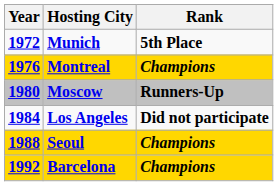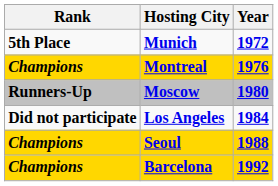 <table class="wikitable" style="text-align: center;">
 <tr>
+<th>Rank</th>
+<th>Hosting City</th>
 <th>Year</th>
-<th>Hosting City</th>
-<th>Rank</th>
 </tr>
 <tr>
+<td align=left><strong>5th Place</strong></td>
+<td align=left> <strong><a href='#'>Munich</a></strong></td>
 <td><strong><a href='#'>1972</a></strong></td>
-<td align=left> <strong><a href='#'>Munich</a></strong></td>
-<td align=left><strong>5th Place</strong></td>
 </tr>
 <tr bgcolor=gold>
+<td align=left><strong><em>Champions</em></strong></td>
+<td align=left> <strong><a href='#'>Montreal</a></strong></td>
 <td><strong><a href='#'>1976</a></strong></td>
-<td align=left> <strong><a href='#'>Montreal</a></strong></td>
-<td align=left><strong><em>Champions</em></strong></td>
 </tr>
 <tr bgcolor=silver>
+<td align=left><strong>Runners-Up</strong></td>
+<td align=left> <strong><a href='#'>Moscow</a></strong></td>
 <td><strong><a href='#'>1980</a></strong></td>
-<td align=left> <strong><a href='#'>Moscow</a></strong></td>
-<td align=left><strong>Runners-Up</strong></td>
 </tr>
 <tr>
+<td align=left><strong>Did not participate</strong></td>
+<td align=left> <strong><a href='#'>Los Angeles</a></strong></td>
 <td><strong><a href='#'>1984</a></strong></td>
-<td align=left> <strong><a href='#'>Los Angeles</a></strong></td>
-<td align=left><strong>Did not participate</strong></td>
 </tr>
 <tr bgcolor=gold>
+<td align=left><strong><em>Champions</em></strong></td>
+<td align=left> <strong><a href='#'>Seoul</a></strong></td>
 <td><strong><a href='#'>1988</a></strong></td>
-<td align=left> <strong><a href='#'>Seoul</a></strong></td>
-<td align=left><strong><em>Champions</em></strong></td>
 </tr>
 <tr bgcolor=gold>
+<td align=left> <strong><em>Champions</em></strong></td>
+<td align=left> <strong><a href='#'>Barcelona</a></strong></td>
 <td><strong><a href='#'>1992</a></strong></td>
-<td align=left> <strong><a href='#'>Barcelona</a></strong></td>
-<td align=left> <strong><em>Champions</em></strong></td>
 </tr>
 </table>
